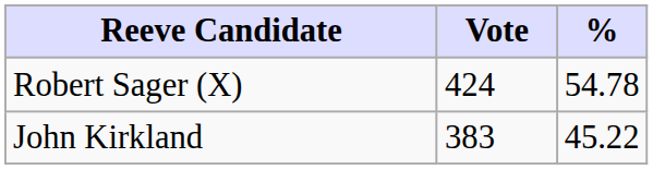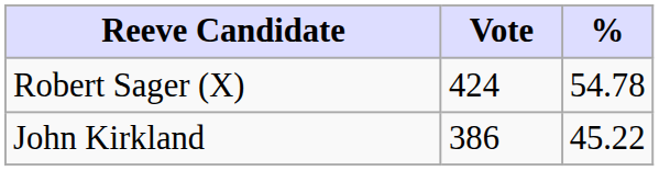 <table class="wikitable">
 <tr>
 <th style="background:#ddf; width:200px;">Reeve Candidate</th>
 <th style="background:#ddf; width:50px;">Vote</th>
 <th style="background:#ddf; width:30px;">%</th>
 </tr>
 <tr>
 <td>Robert Sager (X)</td>
 <td>424</td>
 <td>54.78</td>
 </tr>
 <tr>
 <td>John Kirkland</td>
-<td>383</td>
+<td>386</td>
 <td>45.22</td>
 </tr>
 </table>
